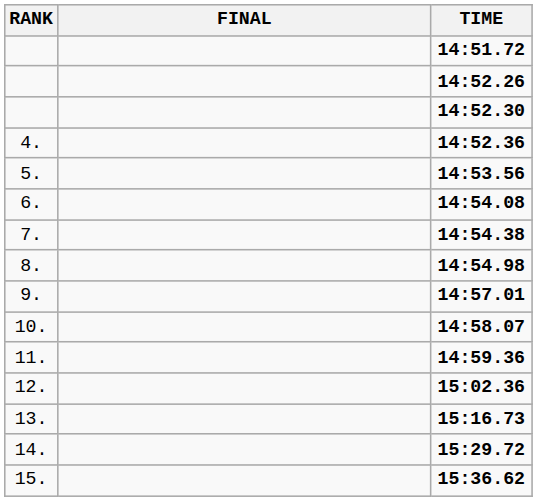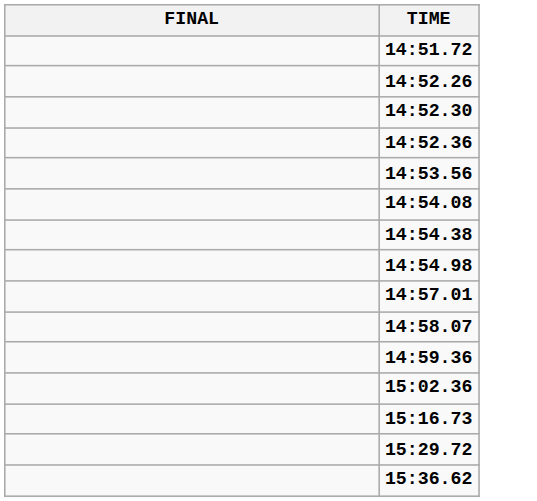 <table class="wikitable" style="border-collapse: collapse; font-size: 90%;">
 <tr>
-<th>RANK</th>
 <th style="width: 20em">FINAL</th>
 <th style="width: 5em">TIME</th>
 </tr>
 <tr>
-<td align="center"></td>
 <td></td>
 <td align="center"><strong>14:51.72</strong></td>
 </tr>
 <tr>
-<td align="center"></td>
 <td></td>
 <td align="center"><strong>14:52.26</strong></td>
 </tr>
 <tr>
-<td align="center"></td>
 <td></td>
 <td align="center"><strong>14:52.30</strong></td>
 </tr>
 <tr>
-<td align="center">4.</td>
 <td></td>
 <td align="center"><strong>14:52.36</strong></td>
 </tr>
 <tr>
-<td align="center">5.</td>
 <td></td>
 <td align="center"><strong>14:53.56</strong></td>
 </tr>
 <tr>
-<td align="center">6.</td>
 <td></td>
 <td align="center"><strong>14:54.08</strong></td>
 </tr>
 <tr>
-<td align="center">7.</td>
 <td></td>
 <td align="center"><strong>14:54.38</strong></td>
 </tr>
 <tr>
-<td align="center">8.</td>
 <td></td>
 <td align="center"><strong>14:54.98</strong></td>
 </tr>
 <tr>
-<td align="center">9.</td>
 <td></td>
 <td align="center"><strong>14:57.01</strong></td>
 </tr>
 <tr>
-<td align="center">10.</td>
 <td></td>
 <td align="center"><strong>14:58.07</strong></td>
 </tr>
 <tr>
-<td align="center">11.</td>
 <td></td>
 <td align="center"><strong>14:59.36</strong></td>
 </tr>
 <tr>
-<td align="center">12.</td>
 <td></td>
 <td align="center"><strong>15:02.36</strong></td>
 </tr>
 <tr>
-<td align="center">13.</td>
 <td></td>
 <td align="center"><strong>15:16.73</strong></td>
 </tr>
 <tr>
-<td align="center">14.</td>
 <td></td>
 <td align="center"><strong>15:29.72</strong></td>
 </tr>
 <tr>
-<td align="center">15.</td>
 <td></td>
 <td align="center"><strong>15:36.62</strong></td>
 </tr>
 </table>
